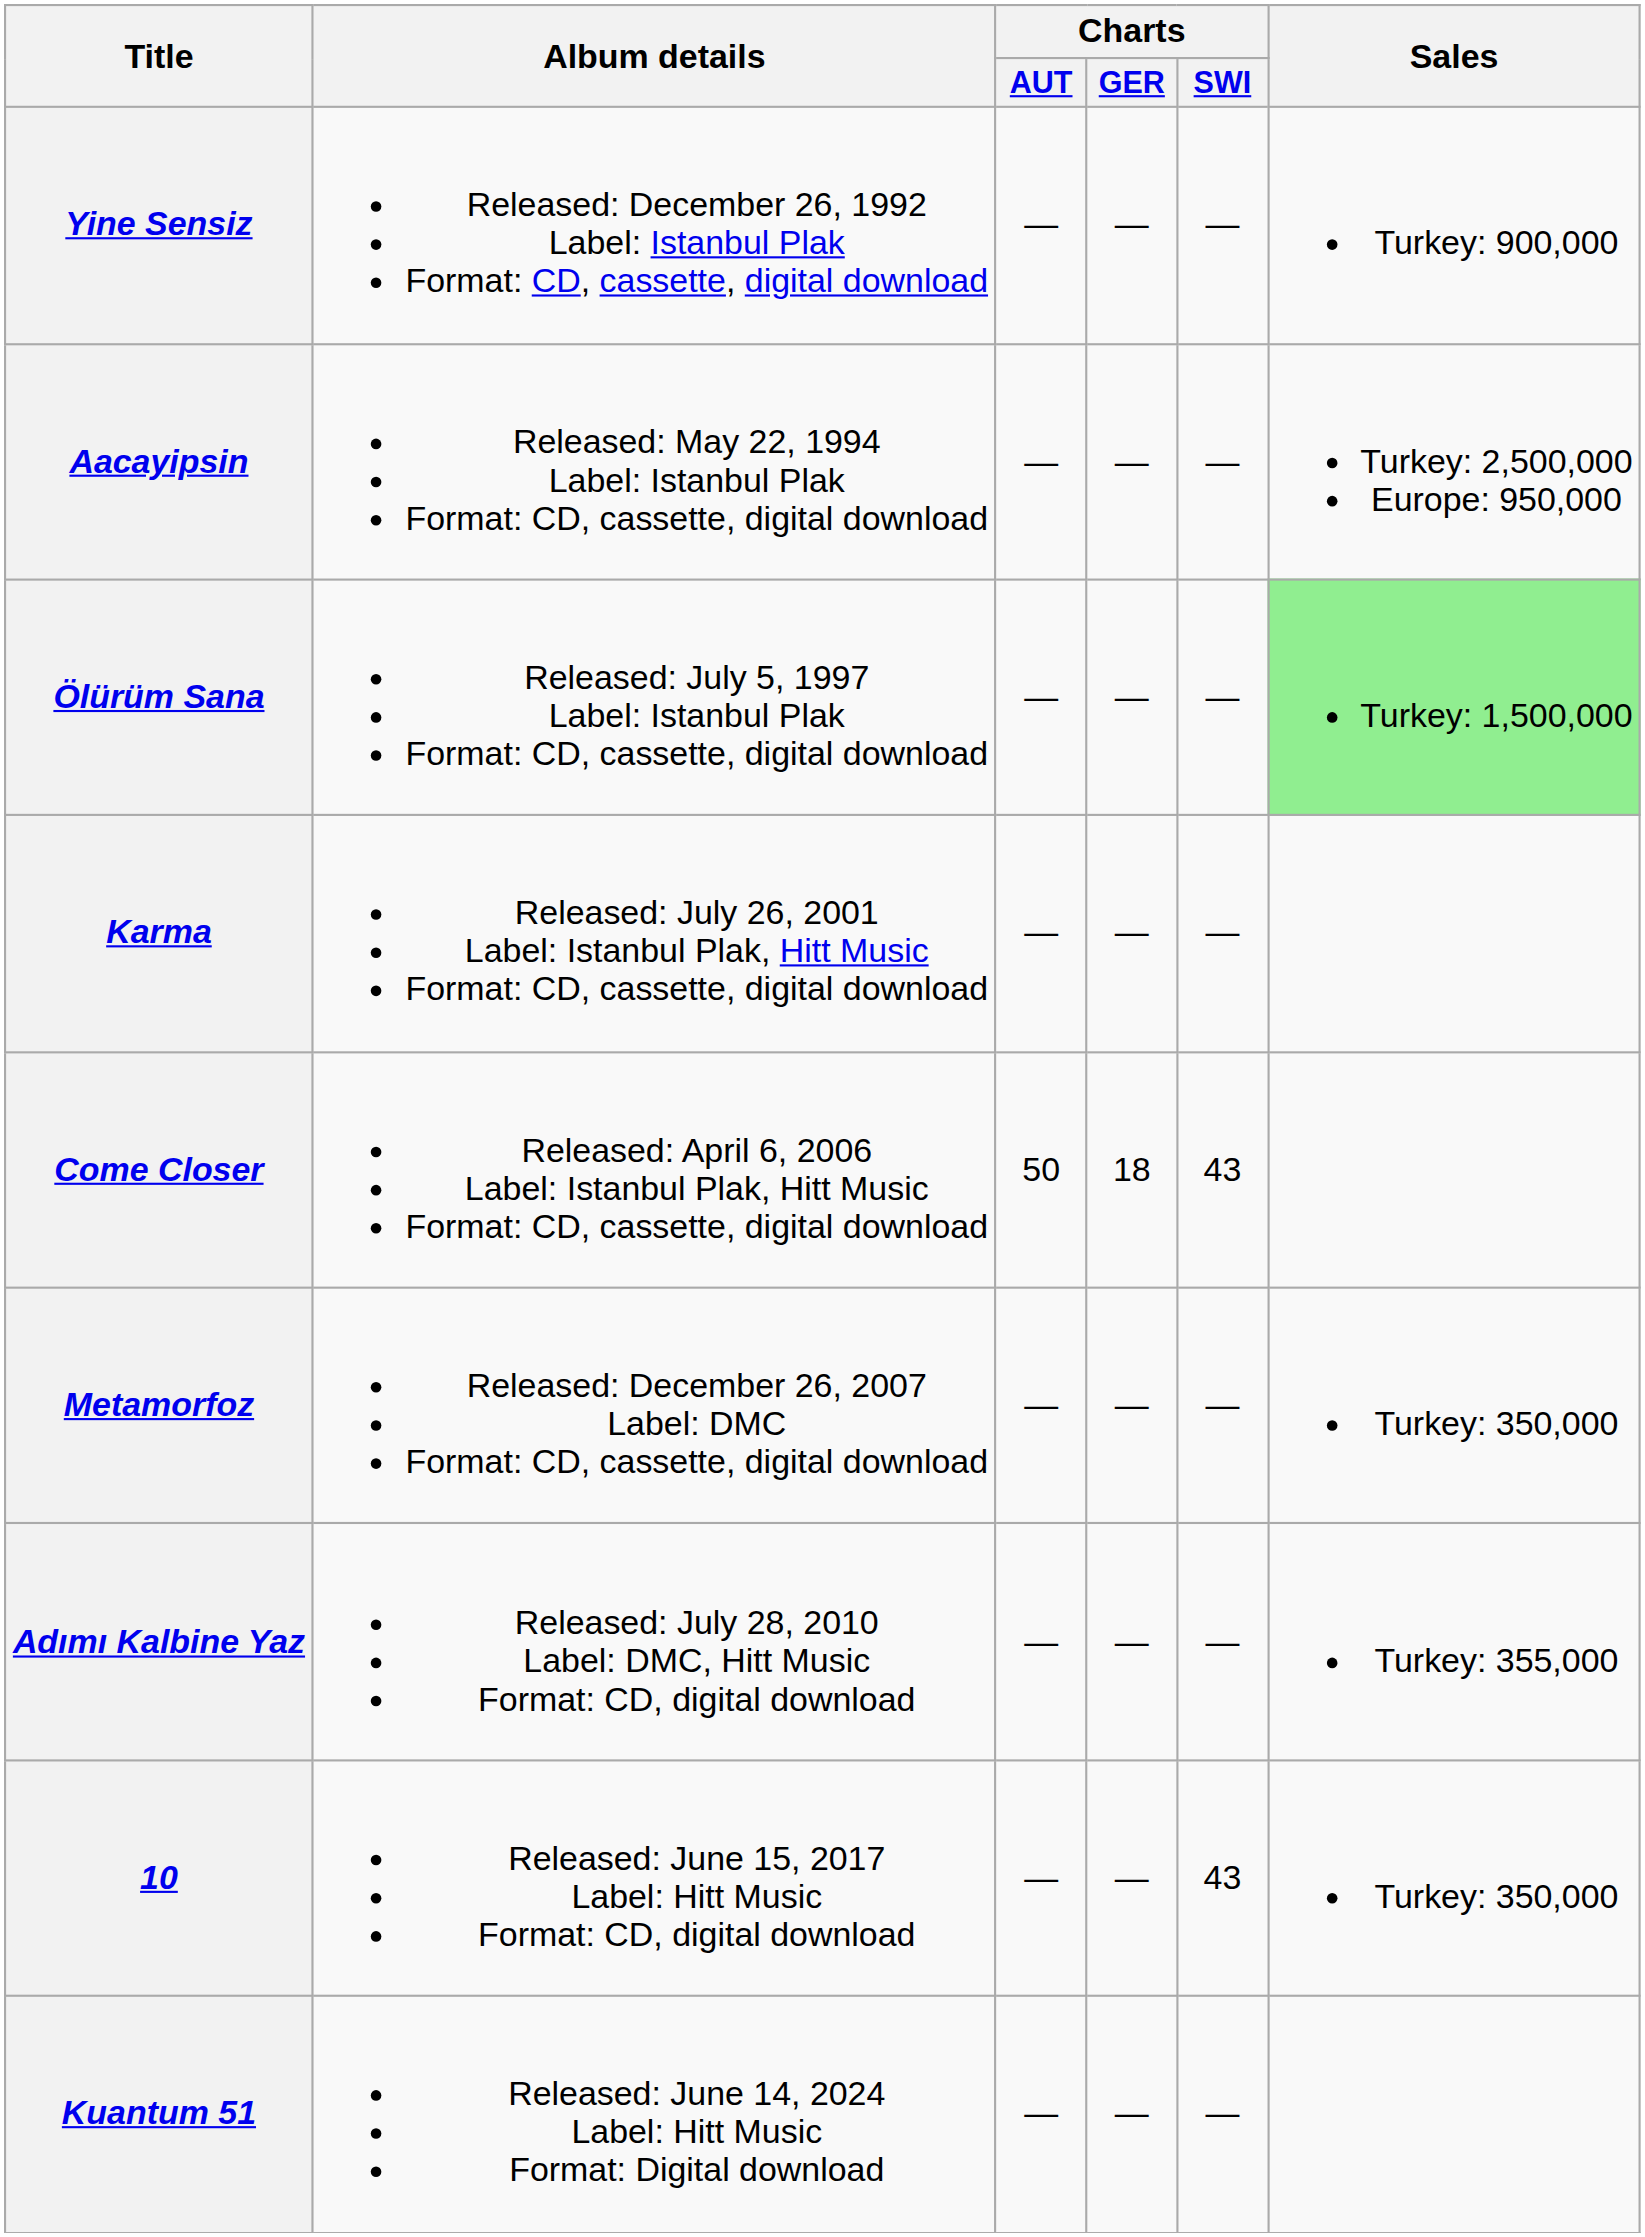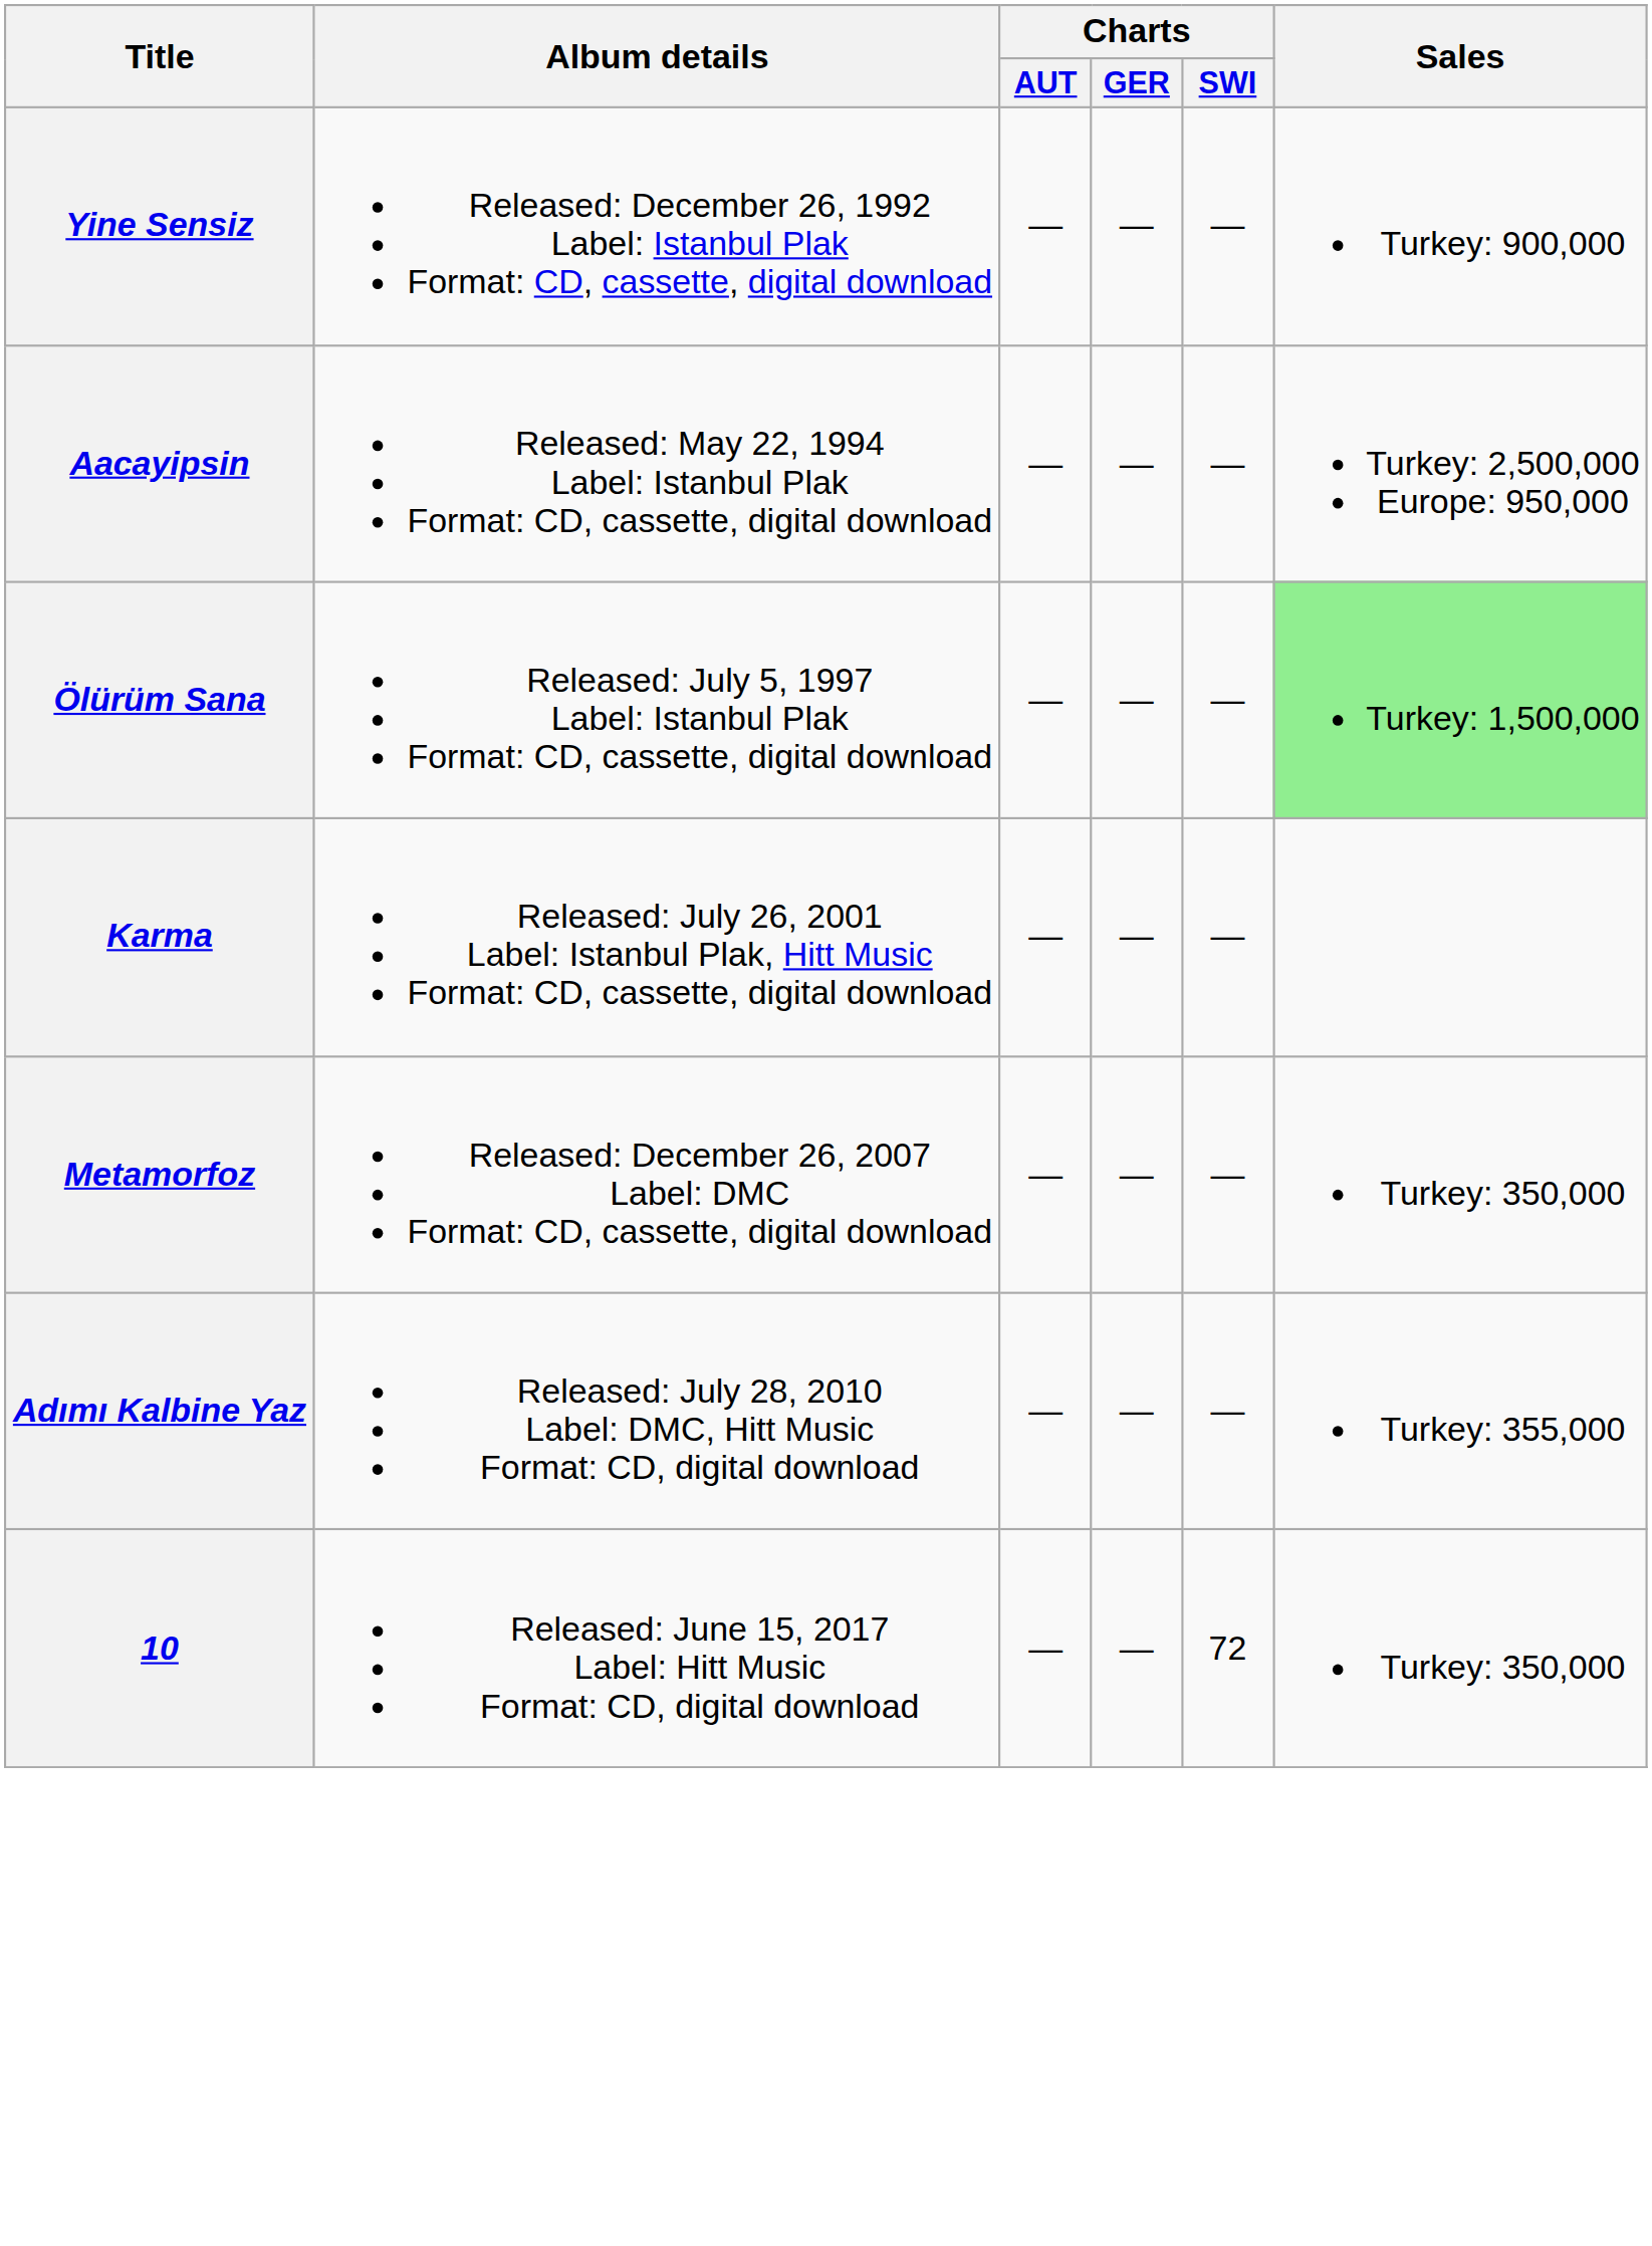 <table class="wikitable plainrowheaders" style="text-align:center">
 <tr>
 <th rowspan="2">Title</th>
 <th rowspan="2">Album details</th>
 <th colspan="3">Charts</th>
 <th rowspan="2">Sales</th>
 </tr>
 <tr>
 <th scope="col" style="width:2.5em;font-size:90%;"><a href='#'>AUT</a><br></th>
 <th scope="col" style="width:2.5em;font-size:90%;"><a href='#'>GER</a><br></th>
 <th scope="col" style="width:2.5em;font-size:90%;"><a href='#'>SWI</a><br></th>
 </tr>
 <tr>
 <th scope="row"><em><a href='#'>Yine Sensiz</a></em></th>
 <td><br><ul><li>Released: December 26, 1992</li><li>Label: <a href='#'>Istanbul Plak</a></li><li>Format: <a href='#'>CD</a>, <a href='#'>cassette</a>, <a href='#'>digital download</a></li></ul></td>
 <td>—</td>
 <td>—</td>
 <td>—</td>
 <td><br><ul><li>Turkey: 900,000</li></ul></td>
 </tr>
 <tr>
 <th scope="row"><em><a href='#'>Aacayipsin</a></em></th>
 <td><br><ul><li>Released: May 22, 1994</li><li>Label: Istanbul Plak</li><li>Format: CD, cassette, digital download</li></ul></td>
 <td>—</td>
 <td>—</td>
 <td>—</td>
 <td><br><ul><li>Turkey: 2,500,000</li><li>Europe: 950,000</li></ul></td>
 </tr>
 <tr>
 <th scope="row"><em><a href='#'>Ölürüm Sana</a></em></th>
 <td><br><ul><li>Released: July 5, 1997</li><li>Label: Istanbul Plak</li><li>Format: CD, cassette, digital download</li></ul></td>
 <td>—</td>
 <td>—</td>
 <td>—</td>
 <td style="background: lightgreen;"><br><ul><li>Turkey: 1,500,000</li></ul></td>
 </tr>
 <tr>
 <th scope="row"><em><a href='#'>Karma</a></em></th>
 <td><br><ul><li>Released: July 26, 2001</li><li>Label: Istanbul Plak, <a href='#'>Hitt Music</a></li><li>Format: CD, cassette, digital download</li></ul></td>
 <td>—</td>
 <td>—</td>
 <td>—</td>
 <td></td>
 </tr>
 <tr>
-<th scope="row"><em><a href='#'>Come Closer</a></em></th>
-<td><br><ul><li>Released: April 6, 2006</li><li>Label: Istanbul Plak, Hitt Music</li><li>Format: CD, cassette, digital download</li></ul></td>
-<td>50</td>
-<td>18</td>
-<td>43</td>
-<td></td>
-</tr>
-<tr>
 <th scope="row"><em><a href='#'>Metamorfoz</a></em></th>
 <td><br><ul><li>Released: December 26, 2007</li><li>Label: DMC</li><li>Format: CD, cassette, digital download</li></ul></td>
 <td>—</td>
 <td>—</td>
 <td>—</td>
 <td><br><ul><li>Turkey: 350,000</li></ul></td>
 </tr>
 <tr>
 <th scope="row"><em><a href='#'>Adımı Kalbine Yaz</a></em></th>
 <td><br><ul><li>Released: July 28, 2010</li><li>Label: DMC, Hitt Music</li><li>Format: CD, digital download</li></ul></td>
 <td>—</td>
 <td>—</td>
 <td>—</td>
 <td><br><ul><li>Turkey: 355,000</li></ul></td>
 </tr>
 <tr>
 <th scope="row"><em><a href='#'>10</a></em></th>
 <td><br><ul><li>Released: June 15, 2017</li><li>Label: Hitt Music</li><li>Format: CD, digital download</li></ul></td>
 <td>—</td>
 <td>—</td>
-<td>43</td>
+<td>72</td>
 <td><br><ul><li>Turkey: 350,000</li></ul></td>
-</tr>
-<tr>
-<th scope="row"><em><a href='#'>Kuantum 51</a></em></th>
-<td><br><ul><li>Released: June 14, 2024</li><li>Label: Hitt Music</li><li>Format: Digital download</li></ul></td>
-<td>—</td>
-<td>—</td>
-<td>—</td>
-<td></td>
 </tr>
 <tr>
 </tr>
 </table>
